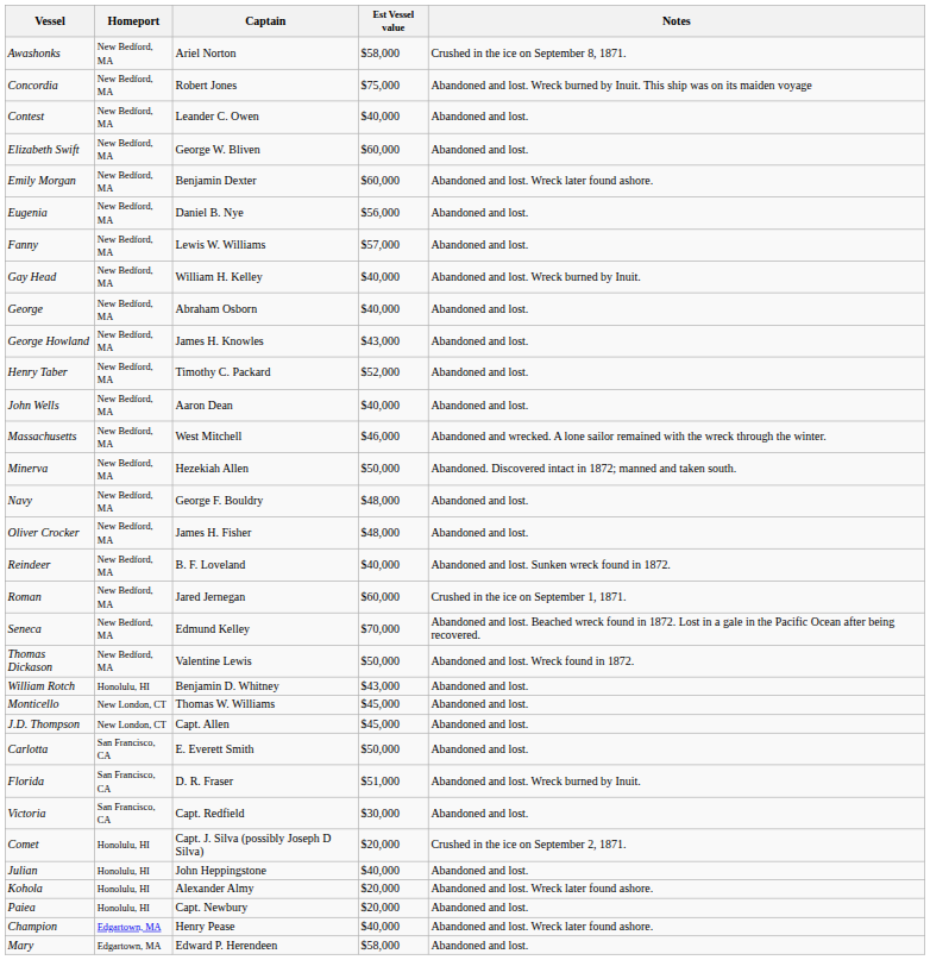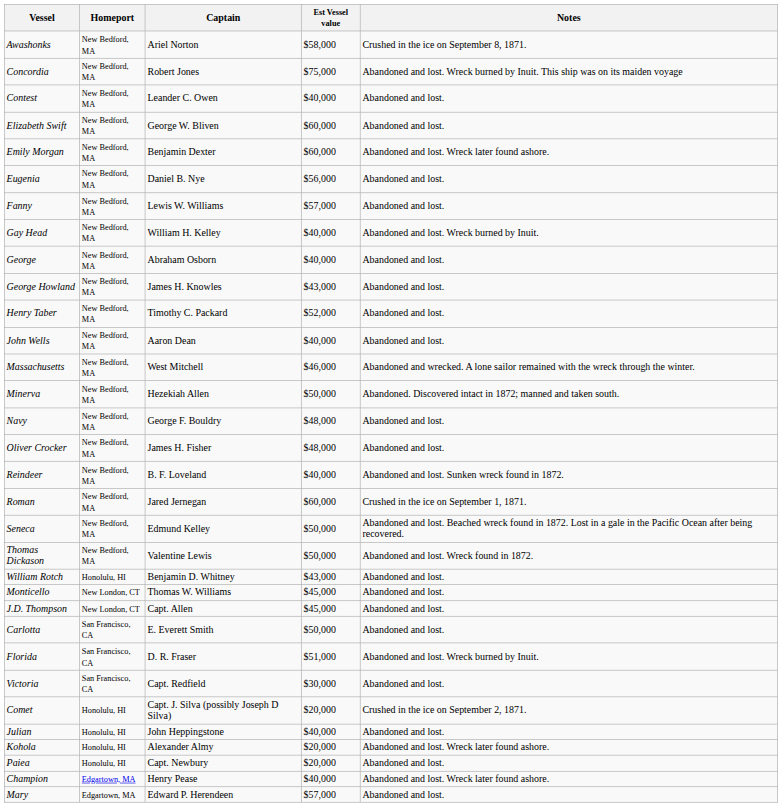 <table class="wikitable">
 <tr>
 <th>Vessel</th>
 <th>Homeport</th>
 <th>Captain</th>
 <th><small>Est Vessel value</small></th>
 <th>Notes</th>
 </tr>
 <tr>
 <td><em>Awashonks</em></td>
 <td><small>New Bedford, MA</small></td>
 <td>Ariel Norton</td>
 <td>$58,000</td>
 <td>Crushed in the ice on September 8, 1871.</td>
 </tr>
 <tr>
 <td><em>Concordia</em></td>
 <td><small>New Bedford, MA</small></td>
 <td>Robert Jones</td>
 <td>$75,000</td>
 <td>Abandoned and lost. Wreck burned by Inuit. This ship was on its maiden voyage</td>
 </tr>
 <tr>
 <td><em>Contest</em></td>
 <td><small>New Bedford, MA</small></td>
 <td>Leander C. Owen</td>
 <td>$40,000</td>
 <td>Abandoned and lost.</td>
 </tr>
 <tr>
 <td><em>Elizabeth Swift</em></td>
 <td><small>New Bedford, MA</small></td>
 <td>George W. Bliven</td>
 <td>$60,000</td>
 <td>Abandoned and lost.</td>
 </tr>
 <tr>
 <td><em>Emily Morgan</em></td>
 <td><small>New Bedford, MA</small></td>
 <td>Benjamin Dexter</td>
 <td>$60,000</td>
 <td>Abandoned and lost. Wreck later found ashore.</td>
 </tr>
 <tr>
 <td><em>Eugenia</em></td>
 <td><small>New Bedford, MA</small></td>
 <td>Daniel B. Nye</td>
 <td>$56,000</td>
 <td>Abandoned and lost.</td>
 </tr>
 <tr>
 <td><em>Fanny</em></td>
 <td><small>New Bedford, MA</small></td>
 <td>Lewis W. Williams</td>
 <td>$57,000</td>
 <td>Abandoned and lost.</td>
 </tr>
 <tr>
 <td><em>Gay Head</em></td>
 <td><small>New Bedford, MA</small></td>
 <td>William H. Kelley</td>
 <td>$40,000</td>
 <td>Abandoned and lost. Wreck burned by Inuit.</td>
 </tr>
 <tr>
 <td><em>George</em></td>
 <td><small>New Bedford, MA</small></td>
 <td>Abraham Osborn</td>
 <td>$40,000</td>
 <td>Abandoned and lost.</td>
 </tr>
 <tr>
 <td><em>George Howland</em></td>
 <td><small>New Bedford, MA</small></td>
 <td>James H. Knowles</td>
 <td>$43,000</td>
 <td>Abandoned and lost.</td>
 </tr>
 <tr>
 <td><em>Henry Taber</em></td>
 <td><small>New Bedford, MA</small></td>
 <td>Timothy C. Packard</td>
 <td>$52,000</td>
 <td>Abandoned and lost.</td>
 </tr>
 <tr>
 <td><em>John Wells</em></td>
 <td><small>New Bedford, MA</small></td>
 <td>Aaron Dean</td>
 <td>$40,000</td>
 <td>Abandoned and lost.</td>
 </tr>
 <tr>
 <td><em>Massachusetts</em></td>
 <td><small>New Bedford, MA</small></td>
 <td>West Mitchell</td>
 <td>$46,000</td>
 <td>Abandoned and wrecked. A lone sailor remained with the wreck through the winter.</td>
 </tr>
 <tr>
 <td><em>Minerva</em></td>
 <td><small>New Bedford, MA</small></td>
 <td>Hezekiah Allen</td>
 <td>$50,000</td>
 <td>Abandoned. Discovered intact in 1872; manned and taken south.</td>
 </tr>
 <tr>
 <td><em>Navy</em></td>
 <td><small>New Bedford, MA</small></td>
 <td>George F. Bouldry</td>
 <td>$48,000</td>
 <td>Abandoned and lost.</td>
 </tr>
 <tr>
 <td><em>Oliver Crocker</em></td>
 <td><small>New Bedford, MA</small></td>
 <td>James H. Fisher</td>
 <td>$48,000</td>
 <td>Abandoned and lost.</td>
 </tr>
 <tr>
 <td><em>Reindeer</em></td>
 <td><small>New Bedford, MA</small></td>
 <td>B. F. Loveland</td>
 <td>$40,000</td>
 <td>Abandoned and lost. Sunken wreck found in 1872.</td>
 </tr>
 <tr>
 <td><em>Roman</em></td>
 <td><small>New Bedford, MA</small></td>
 <td>Jared Jernegan</td>
 <td>$60,000</td>
 <td>Crushed in the ice on September 1, 1871.</td>
 </tr>
 <tr>
 <td><em>Seneca</em></td>
 <td><small>New Bedford, MA</small></td>
 <td>Edmund Kelley</td>
-<td>$70,000</td>
+<td>$50,000</td>
 <td>Abandoned and lost. Beached wreck found in 1872. Lost in a gale in the Pacific Ocean after being recovered.</td>
 </tr>
 <tr>
 <td><em>Thomas Dickason</em></td>
 <td><small>New Bedford, MA</small></td>
 <td>Valentine Lewis</td>
 <td>$50,000</td>
 <td>Abandoned and lost. Wreck found in 1872.</td>
 </tr>
 <tr>
 <td><em>William Rotch</em></td>
 <td><small>Honolulu, HI</small></td>
 <td>Benjamin D. Whitney</td>
 <td>$43,000</td>
 <td>Abandoned and lost.</td>
 </tr>
 <tr>
 <td><em>Monticello</em></td>
 <td><small>New London, CT</small></td>
 <td>Thomas W. Williams</td>
 <td>$45,000</td>
 <td>Abandoned and lost.</td>
 </tr>
 <tr>
 <td><em>J.D. Thompson</em></td>
 <td><small>New London, CT</small></td>
 <td>Capt. Allen</td>
 <td>$45,000</td>
 <td>Abandoned and lost.</td>
 </tr>
 <tr>
 <td><em>Carlotta</em></td>
 <td><small>San Francisco, CA</small></td>
 <td>E. Everett Smith</td>
 <td>$50,000</td>
 <td>Abandoned and lost.</td>
 </tr>
 <tr>
 <td><em>Florida</em></td>
 <td><small>San Francisco, CA</small></td>
 <td>D. R. Fraser</td>
 <td>$51,000</td>
 <td>Abandoned and lost. Wreck burned by Inuit.</td>
 </tr>
 <tr>
 <td><em>Victoria</em></td>
 <td><small>San Francisco, CA</small></td>
 <td>Capt. Redfield</td>
 <td>$30,000</td>
 <td>Abandoned and lost.</td>
 </tr>
 <tr>
 <td><em>Comet</em></td>
 <td><small>Honolulu, HI</small></td>
 <td>Capt. J. Silva (possibly Joseph D Silva)</td>
 <td>$20,000</td>
 <td>Crushed in the ice on September 2, 1871.</td>
 </tr>
 <tr>
 <td><em>Julian</em></td>
 <td><small>Honolulu, HI</small></td>
 <td>John Heppingstone</td>
 <td>$40,000</td>
 <td>Abandoned and lost.</td>
 </tr>
 <tr>
 <td><em>Kohola</em></td>
 <td><small>Honolulu, HI</small></td>
 <td>Alexander Almy</td>
 <td>$20,000</td>
 <td>Abandoned and lost. Wreck later found ashore.</td>
 </tr>
 <tr>
 <td><em>Paiea</em></td>
 <td><small>Honolulu, HI</small></td>
 <td>Capt. Newbury</td>
 <td>$20,000</td>
 <td>Abandoned and lost.</td>
 </tr>
 <tr>
 <td><em>Champion</em></td>
 <td><a href='#'><small>Edgartown, MA</small></a></td>
 <td>Henry Pease</td>
 <td>$40,000</td>
 <td>Abandoned and lost. Wreck later found ashore.</td>
 </tr>
 <tr>
 <td><em>Mary</em></td>
 <td><small>Edgartown, MA</small></td>
 <td>Edward P. Herendeen</td>
-<td>$58,000</td>
+<td>$57,000</td>
 <td>Abandoned and lost.</td>
 </tr>
 </table>
